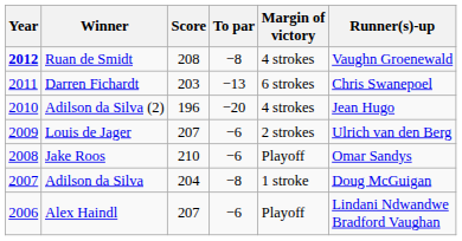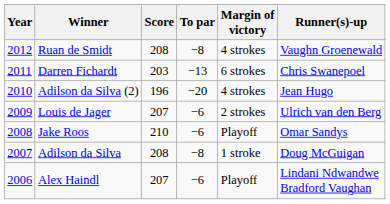 <table class=wikitable style="font-size:95%">
 <tr>
 <th>Year</th>
 <th>Winner</th>
 <th>Score</th>
 <th>To par</th>
 <th>Margin of<br>victory</th>
 <th>Runner(s)-up</th>
 </tr>
 <tr>
-<td><strong><a href='#'>2012</a></strong></td>
+<td><a href='#'>2012</a></td>
 <td> <a href='#'>Ruan de Smidt</a></td>
 <td align=center>208</td>
 <td align=center>−8</td>
 <td>4 strokes</td>
 <td> <a href='#'>Vaughn Groenewald</a></td>
 </tr>
 <tr>
 <td><a href='#'>2011</a></td>
 <td> <a href='#'>Darren Fichardt</a></td>
 <td align=center>203</td>
 <td align=center>−13</td>
 <td>6 strokes</td>
 <td> <a href='#'>Chris Swanepoel</a></td>
 </tr>
 <tr>
 <td><a href='#'>2010</a></td>
 <td> <a href='#'>Adilson da Silva</a> (2)</td>
 <td align=center>196</td>
 <td align=center>−20</td>
 <td>4 strokes</td>
 <td> <a href='#'>Jean Hugo</a></td>
 </tr>
 <tr>
 <td><a href='#'>2009</a></td>
 <td> <a href='#'>Louis de Jager</a></td>
 <td align=center>207</td>
 <td align=center>−6</td>
 <td>2 strokes</td>
 <td> <a href='#'>Ulrich van den Berg</a></td>
 </tr>
 <tr>
 <td><a href='#'>2008</a></td>
 <td> <a href='#'>Jake Roos</a></td>
 <td align=center>210</td>
 <td align=center>−6</td>
 <td>Playoff</td>
 <td> <a href='#'>Omar Sandys</a></td>
 </tr>
 <tr>
 <td><a href='#'>2007</a></td>
 <td> <a href='#'>Adilson da Silva</a></td>
-<td align=center>204</td>
+<td align=center>208</td>
 <td align=center>−8</td>
 <td>1 stroke</td>
 <td> <a href='#'>Doug McGuigan</a></td>
 </tr>
 <tr>
 <td><a href='#'>2006</a></td>
 <td> <a href='#'>Alex Haindl</a></td>
 <td align=center>207</td>
 <td align=center>−6</td>
 <td>Playoff</td>
 <td> <a href='#'>Lindani Ndwandwe</a><br> <a href='#'>Bradford Vaughan</a></td>
 </tr>
 </table>
